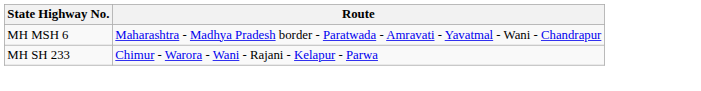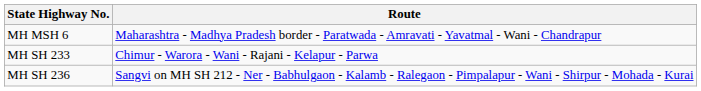 <table class="wikitable">
 <tr>
 <th>State Highway No.</th>
 <th>Route</th>
 </tr>
 <tr>
 <td> MH MSH 6</td>
 <td><a href='#'>Maharashtra</a> - <a href='#'>Madhya Pradesh</a> border - <a href='#'>Paratwada</a> - <a href='#'>Amravati</a> - <a href='#'>Yavatmal</a> - Wani - <a href='#'>Chandrapur</a></td>
 </tr>
 <tr>
 <td>MH SH 233</td>
 <td><a href='#'>Chimur</a> - <a href='#'>Warora</a> - <a href='#'>Wani</a> - Rajani - <a href='#'>Kelapur</a> - <a href='#'>Parwa</a></td>
 </tr>
+<tr>
+<td>MH SH 236</td>
+<td><a href='#'>Sangvi</a> on MH SH 212 - <a href='#'>Ner</a> - <a href='#'>Babhulgaon</a> - <a href='#'>Kalamb</a> - <a href='#'>Ralegaon</a> - <a href='#'>Pimpalapur</a> - <a href='#'>Wani</a> - <a href='#'>Shirpur</a> - <a href='#'>Mohada</a> - <a href='#'>Kurai</a></td>
+</tr>
 </table>
